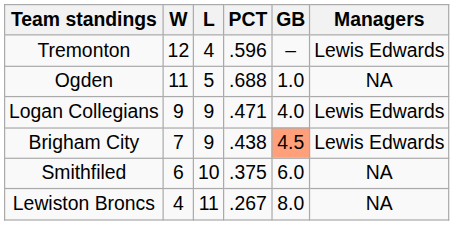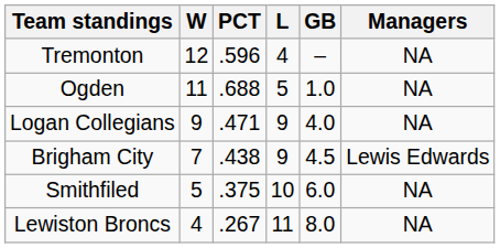 <table class="wikitable">
 <tr>
 <th>Team standings</th>
 <th>W</th>
+<th>PCT</th>
 <th>L</th>
-<th>PCT</th>
 <th>GB</th>
 <th>Managers</th>
 </tr>
 <tr align=center>
 <td>Tremonton</td>
 <td>12</td>
+<td>.596</td>
 <td>4</td>
-<td>.596</td>
 <td>–</td>
-<td>Lewis Edwards</td>
+<td>NA</td>
 </tr>
 <tr align=center>
 <td>Ogden</td>
 <td>11</td>
+<td>.688</td>
 <td>5</td>
-<td>.688</td>
 <td>1.0</td>
 <td>NA</td>
 </tr>
 <tr align=center>
 <td>Logan Collegians</td>
 <td>9</td>
+<td>.471</td>
 <td>9</td>
-<td>.471</td>
 <td>4.0</td>
-<td>Lewis Edwards</td>
+<td>NA</td>
 </tr>
 <tr align=center>
 <td>Brigham City</td>
 <td>7</td>
+<td>.438</td>
 <td>9</td>
-<td>.438</td>
-<td style="background: lightsalmon;">4.5</td>
+<td>4.5</td>
 <td>Lewis Edwards</td>
 </tr>
 <tr align=center>
 <td>Smithfiled</td>
-<td>6</td>
+<td>5</td>
+<td>.375</td>
 <td>10</td>
-<td>.375</td>
 <td>6.0</td>
 <td>NA</td>
 </tr>
 <tr align=center>
 <td>Lewiston Broncs</td>
 <td>4</td>
+<td>.267</td>
 <td>11</td>
-<td>.267</td>
 <td>8.0</td>
 <td>NA</td>
 </tr>
 </table>
